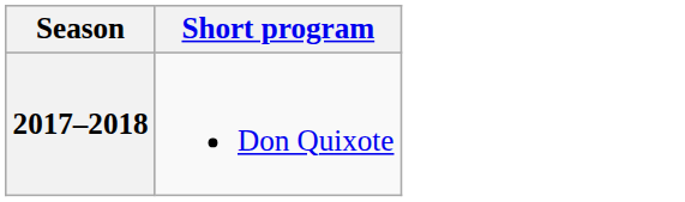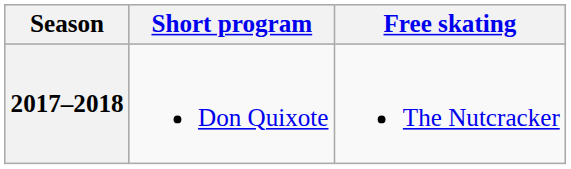 <table class=wikitable style=text-align:center>
 <tr>
 <th>Season</th>
 <th><a href='#'>Short program</a></th>
+<th><a href='#'>Free skating</a></th>
 </tr>
 <tr>
 <th>2017–2018 <br> </th>
 <td><br><ul><li><a href='#'>Don Quixote</a> <br></li></ul></td>
+<td><br><ul><li><a href='#'>The Nutcracker</a> <br></li></ul></td>
 </tr>
 </table>
